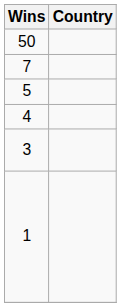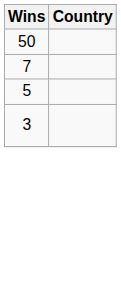 <table class="wikitable">
 <tr>
 <th>Wins</th>
 <th>Country</th>
 </tr>
 <tr>
 <td align=center>50</td>
 <td></td>
 </tr>
 <tr>
 <td align=center>7</td>
 <td></td>
 </tr>
 <tr>
 <td align=center>5</td>
 <td></td>
 </tr>
 <tr>
-<td align=center>4</td>
-<td><br></td>
-</tr>
-<tr>
 <td align=center>3</td>
 <td><br><br></td>
 </tr>
 <tr>
-<td align=center>1</td>
-<td><br><br><br><br><br><br><br></td>
-</tr>
-<tr>
 </tr>
 </table>
